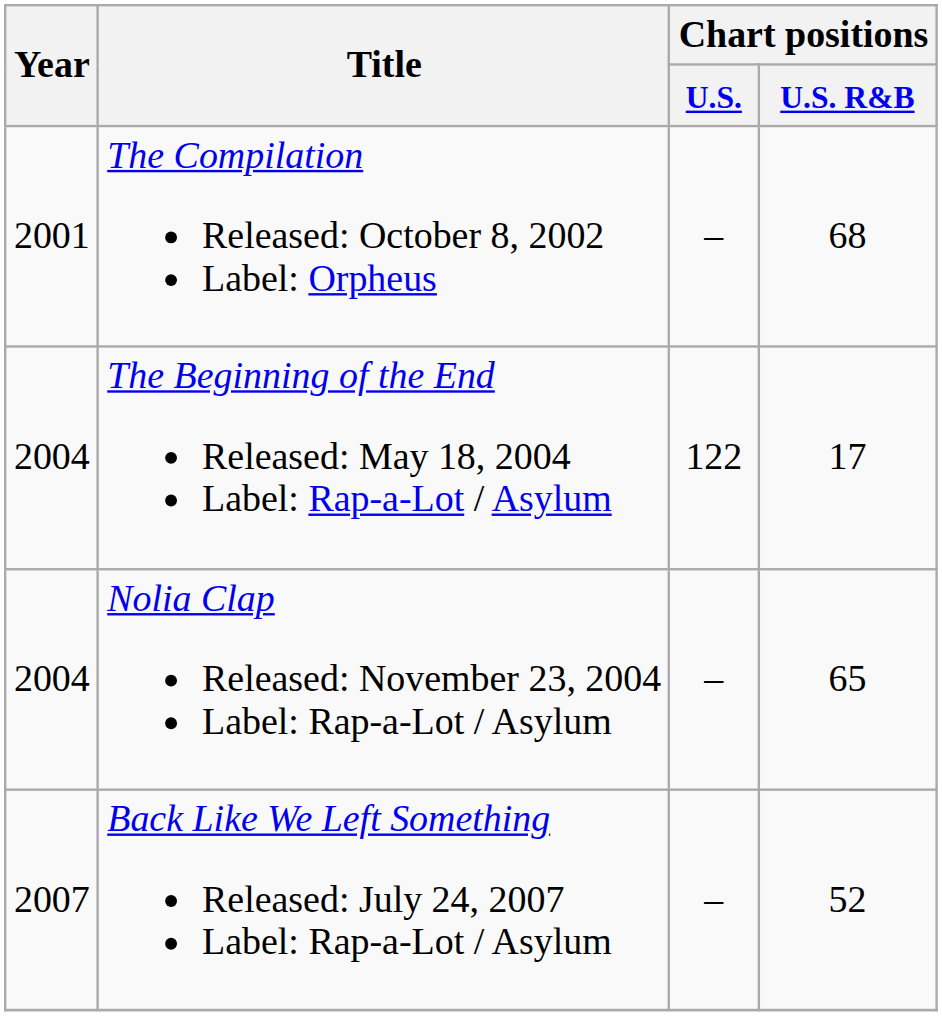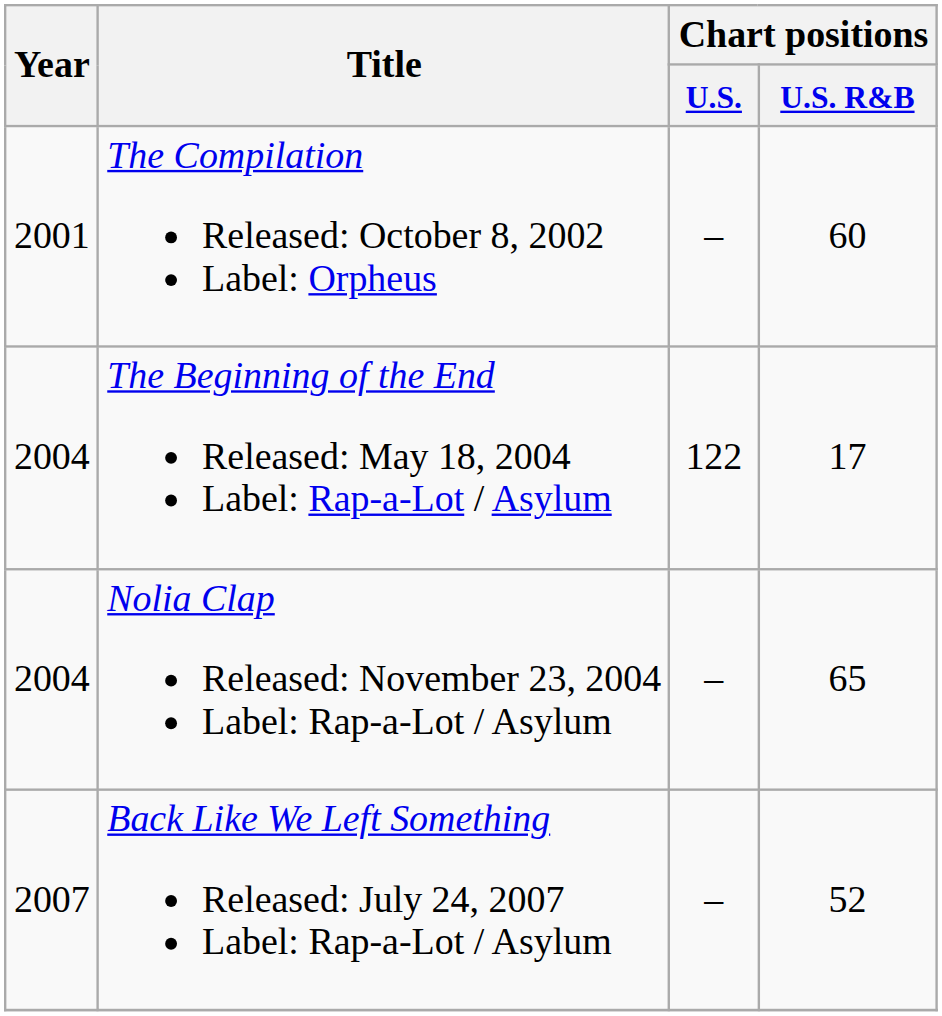 <table class="wikitable">
 <tr>
 <th rowspan="2">Year</th>
 <th rowspan="2">Title</th>
 <th colspan="2">Chart positions</th>
 </tr>
 <tr>
 <th><small><a href='#'>U.S.</a></small></th>
 <th><small><a href='#'>U.S. R&B</a></small></th>
 </tr>
 <tr>
 <td>2001</td>
 <td><em><a href='#'>The Compilation</a></em><br><ul><li>Released: October 8, 2002</li><li>Label: <a href='#'>Orpheus</a></li></ul></td>
 <td align="center">–</td>
-<td align="center">68</td>
+<td align="center">60</td>
 </tr>
 <tr>
 <td>2004</td>
 <td><em><a href='#'>The Beginning of the End</a></em><br><ul><li>Released: May 18, 2004</li><li>Label: <a href='#'>Rap-a-Lot</a> / <a href='#'>Asylum</a></li></ul></td>
 <td align="center">122</td>
 <td align="center">17</td>
 </tr>
 <tr>
 <td>2004</td>
 <td><em><a href='#'>Nolia Clap</a></em><br><ul><li>Released: November 23, 2004</li><li>Label: Rap-a-Lot / Asylum</li></ul></td>
 <td align="center">–</td>
 <td align="center">65</td>
 </tr>
 <tr>
 <td>2007</td>
 <td><em><a href='#'>Back Like We Left Something</a></em><br><ul><li>Released: July 24, 2007</li><li>Label: Rap-a-Lot / Asylum</li></ul></td>
 <td align="center">–</td>
 <td align="center">52</td>
 </tr>
 <tr>
 </tr>
 </table>
